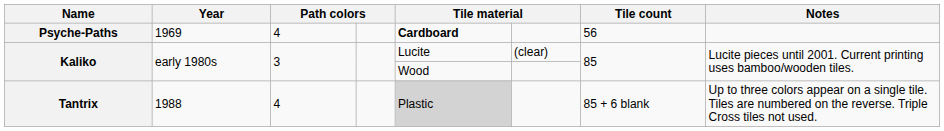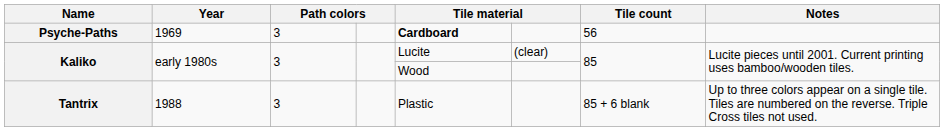 <table class="wikitable sortable">
 <tr>
 <th data-sort-type="text">Name</th>
 <th data-sort-type="number">Year</th>
 <th colspan=2 data-sort-type="number">Path colors</th>
 <th colspan=2 data-sort-type="text">Tile material</th>
 <th data-sort-type="number">Tile count</th>
 <th class="unsortable" width="25%">Notes</th>
 </tr>
 <tr>
 <th>Psyche-Paths</th>
 <td>1969</td>
-<td>4</td>
+<td>3</td>
 <td></td>
 <td><strong>Cardboard</strong></td>
 <td></td>
 <td>56</td>
 <td></td>
 </tr>
 <tr>
 <th rowspan=2>Kaliko</th>
 <td rowspan=2>early 1980s</td>
 <td rowspan=2>3</td>
 <td rowspan=2></td>
 <td>Lucite</td>
 <td> (clear)</td>
 <td rowspan=2>85</td>
 <td rowspan=2>Lucite pieces until 2001. Current printing uses bamboo/wooden tiles.</td>
 </tr>
 <tr>
 <td>Wood</td>
 <td></td>
 </tr>
 <tr>
 <th>Tantrix</th>
 <td>1988</td>
-<td>4</td>
+<td>3</td>
 <td></td>
-<td style="background: lightgrey;">Plastic</td>
+<td>Plastic</td>
 <td></td>
 <td>85 + 6 blank</td>
 <td>Up to three colors appear on a single tile. Tiles are numbered on the reverse. Triple Cross tiles not used.</td>
 </tr>
 </table>
